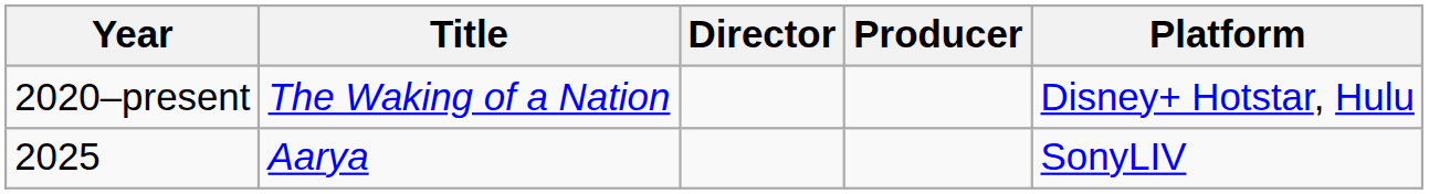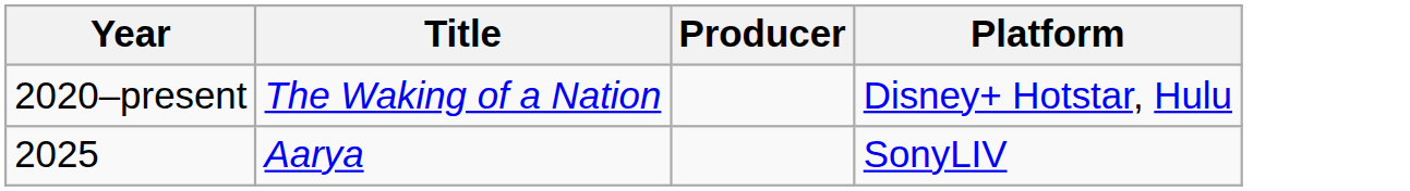 <table class="wikitable sortable plainrowheaders">
 <tr>
 <th>Year</th>
 <th>Title</th>
-<th>Director</th>
 <th>Producer</th>
 <th>Platform</th>
 </tr>
 <tr>
 <td>2020–present</td>
 <td><em><a href='#'>The Waking of a Nation</a></em></td>
 <td></td>
-<td></td>
 <td><a href='#'>Disney+ Hotstar</a>, <a href='#'>Hulu</a></td>
 </tr>
 <tr>
 <td>2025</td>
 <td><em><a href='#'>Aarya</a></em></td>
 <td></td>
-<td></td>
 <td><a href='#'>SonyLIV</a></td>
 </tr>
 </table>
